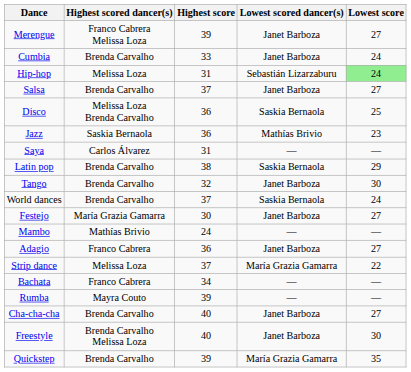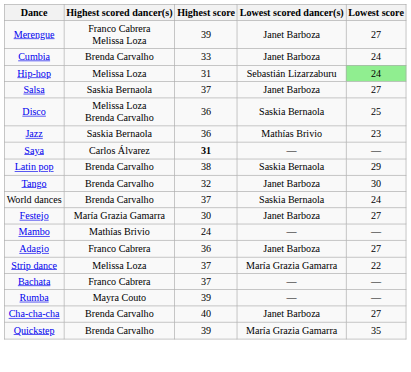 <table class="wikitable sortable" style="text-align:center; white-space:nowrap;  font-size:97%;">
 <tr>
 <th>Dance</th>
 <th class="sortable">Highest scored dancer(s)</th>
 <th>Highest score</th>
 <th class="sortable">Lowest scored dancer(s)</th>
 <th>Lowest score</th>
 </tr>
 <tr>
 <td><a href='#'>Merengue</a></td>
 <td>Franco Cabrera<br>Melissa Loza</td>
 <td>39</td>
 <td>Janet Barboza</td>
 <td>27</td>
 </tr>
 <tr>
 <td><a href='#'>Cumbia</a></td>
 <td>Brenda Carvalho</td>
 <td>33</td>
 <td>Janet Barboza</td>
 <td>24</td>
 </tr>
 <tr>
 <td><a href='#'>Hip-hop</a></td>
 <td>Melissa Loza</td>
 <td>31</td>
 <td>Sebastián Lizarzaburu</td>
 <td style="background: lightgreen;">24</td>
 </tr>
 <tr>
 <td><a href='#'>Salsa</a></td>
-<td>Brenda Carvalho</td>
+<td>Saskia Bernaola</td>
 <td>37</td>
 <td>Janet Barboza</td>
 <td>27</td>
 </tr>
 <tr>
 <td><a href='#'>Disco</a></td>
 <td>Melissa Loza<br>Brenda Carvalho</td>
 <td>36</td>
 <td>Saskia Bernaola</td>
 <td>25</td>
 </tr>
 <tr>
 <td><a href='#'>Jazz</a></td>
 <td>Saskia Bernaola</td>
 <td>36</td>
 <td>Mathías Brivio</td>
 <td>23</td>
 </tr>
 <tr>
 <td><a href='#'>Saya</a></td>
 <td>Carlos Álvarez</td>
-<td>31</td>
+<td><strong>31</strong></td>
 <td>—</td>
 <td>—</td>
 </tr>
 <tr>
 <td><a href='#'>Latin pop</a></td>
 <td>Brenda Carvalho</td>
 <td>38</td>
 <td>Saskia Bernaola</td>
 <td>29</td>
 </tr>
 <tr>
 <td><a href='#'>Tango</a></td>
 <td>Brenda Carvalho</td>
 <td>32</td>
 <td>Janet Barboza</td>
 <td>30</td>
 </tr>
 <tr>
 <td>World dances</td>
 <td>Brenda Carvalho</td>
 <td>37</td>
 <td>Saskia Bernaola</td>
 <td>24</td>
 </tr>
 <tr>
 <td><a href='#'>Festejo</a></td>
 <td>María Grazia Gamarra</td>
 <td>30</td>
 <td>Janet Barboza</td>
 <td>27</td>
 </tr>
 <tr>
 <td><a href='#'>Mambo</a></td>
 <td>Mathías Brivio</td>
 <td>24</td>
 <td>—</td>
 <td>—</td>
 </tr>
 <tr>
 <td><a href='#'>Adagio</a></td>
 <td>Franco Cabrera</td>
 <td>36</td>
 <td>Janet Barboza</td>
 <td>27</td>
 </tr>
 <tr>
 <td><a href='#'>Strip dance</a></td>
 <td>Melissa Loza</td>
 <td>37</td>
 <td>María Grazia Gamarra</td>
 <td>22</td>
 </tr>
 <tr>
 <td><a href='#'>Bachata</a></td>
 <td>Franco Cabrera</td>
-<td>34</td>
+<td>37</td>
 <td>—</td>
 <td>—</td>
 </tr>
 <tr>
 <td><a href='#'>Rumba</a></td>
 <td>Mayra Couto</td>
 <td>39</td>
 <td>—</td>
 <td>—</td>
 </tr>
 <tr>
 <td><a href='#'>Cha-cha-cha</a></td>
 <td>Brenda Carvalho</td>
 <td>40</td>
 <td>Janet Barboza</td>
 <td>27</td>
 </tr>
 <tr>
-<td><a href='#'>Freestyle</a></td>
-<td>Brenda Carvalho<br>Melissa Loza</td>
-<td>40</td>
-<td>Janet Barboza</td>
-<td>30</td>
-</tr>
-<tr>
 <td><a href='#'>Quickstep</a></td>
 <td>Brenda Carvalho</td>
 <td>39</td>
 <td>María Grazia Gamarra</td>
 <td>35</td>
 </tr>
 </table>
